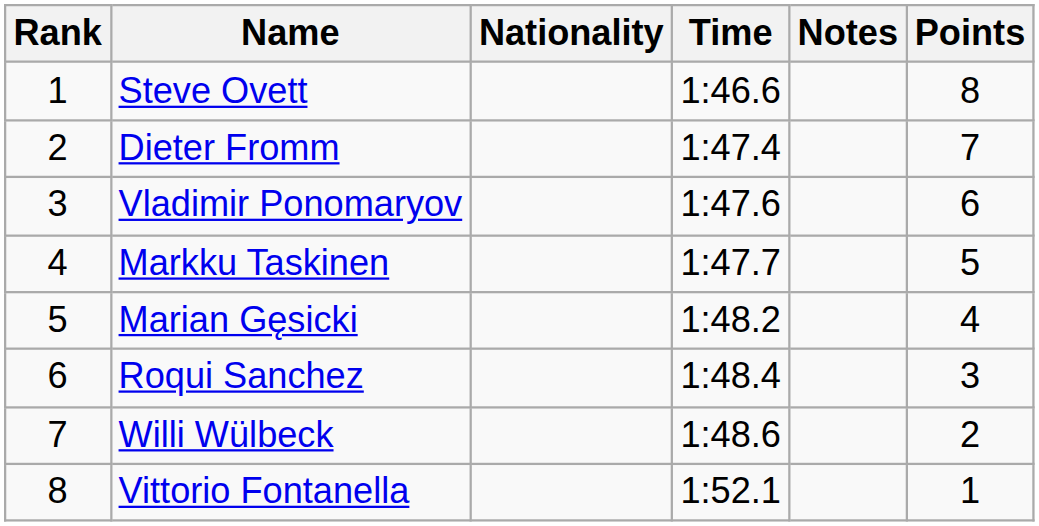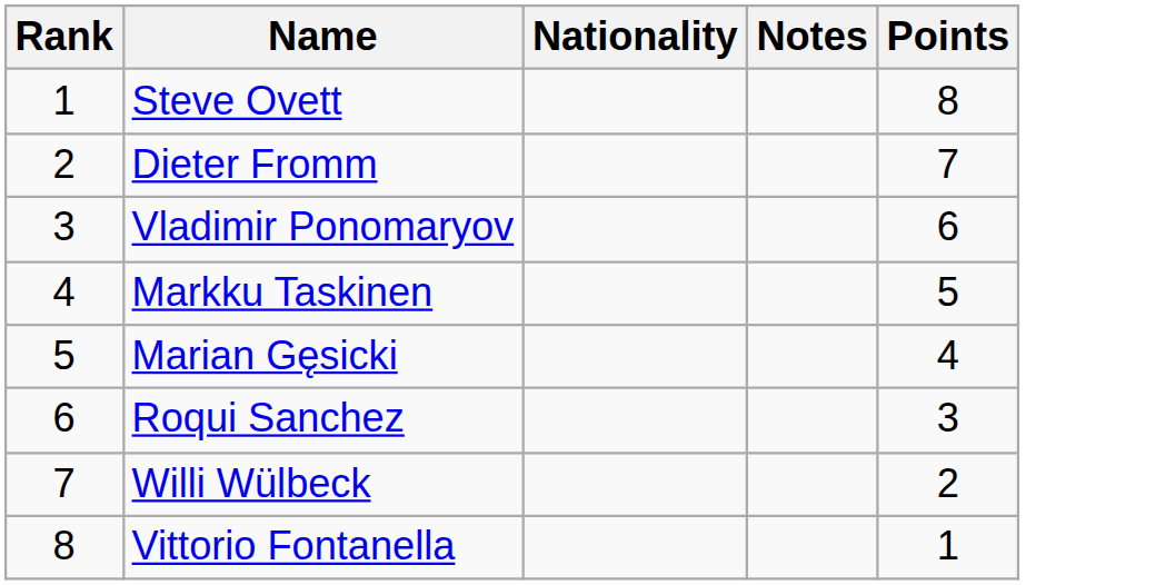 <table class="wikitable sortable" style="text-align:center">
 <tr>
 <th>Rank</th>
 <th>Name</th>
 <th>Nationality</th>
-<th>Time</th>
 <th>Notes</th>
 <th>Points</th>
 </tr>
 <tr>
 <td>1</td>
 <td align=left><a href='#'>Steve Ovett</a></td>
 <td align=left></td>
-<td>1:46.6</td>
 <td></td>
 <td>8</td>
 </tr>
 <tr>
 <td>2</td>
 <td align=left><a href='#'>Dieter Fromm</a></td>
 <td align=left></td>
-<td>1:47.4</td>
 <td></td>
 <td>7</td>
 </tr>
 <tr>
 <td>3</td>
 <td align=left><a href='#'>Vladimir Ponomaryov</a></td>
 <td align=left></td>
-<td>1:47.6</td>
 <td></td>
 <td>6</td>
 </tr>
 <tr>
 <td>4</td>
 <td align=left><a href='#'>Markku Taskinen</a></td>
 <td align=left></td>
-<td>1:47.7</td>
 <td></td>
 <td>5</td>
 </tr>
 <tr>
 <td>5</td>
 <td align=left><a href='#'>Marian Gęsicki</a></td>
 <td align=left></td>
-<td>1:48.2</td>
 <td></td>
 <td>4</td>
 </tr>
 <tr>
 <td>6</td>
 <td align=left><a href='#'>Roqui Sanchez</a></td>
 <td align=left></td>
-<td>1:48.4</td>
 <td></td>
 <td>3</td>
 </tr>
 <tr>
 <td>7</td>
 <td align=left><a href='#'>Willi Wülbeck</a></td>
 <td align=left></td>
-<td>1:48.6</td>
 <td></td>
 <td>2</td>
 </tr>
 <tr>
 <td>8</td>
 <td align=left><a href='#'>Vittorio Fontanella</a></td>
 <td align=left></td>
-<td>1:52.1</td>
 <td></td>
 <td>1</td>
 </tr>
 </table>
